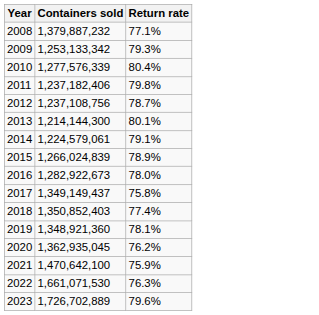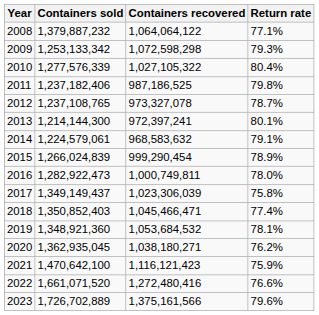 <table class="wikitable sortable">
 <tr>
 <th>Year</th>
 <th>Containers sold</th>
+<th>Containers recovered</th>
 <th>Return rate</th>
 </tr>
 <tr>
 <td>2008</td>
 <td>1,379,887,232</td>
+<td>1,064,064,122</td>
 <td>77.1%</td>
 </tr>
 <tr>
 <td>2009</td>
 <td>1,253,133,342</td>
+<td>1,072,598,298</td>
 <td>79.3%</td>
 </tr>
 <tr>
 <td>2010</td>
 <td>1,277,576,339</td>
+<td>1,027,105,322</td>
 <td>80.4%</td>
 </tr>
 <tr>
 <td>2011</td>
 <td>1,237,182,406</td>
+<td>987,186,525</td>
 <td>79.8%</td>
 </tr>
 <tr>
 <td>2012</td>
-<td>1,237,108,756</td>
+<td>1,237,108,765</td>
+<td>973,327,078</td>
 <td>78.7%</td>
 </tr>
 <tr>
 <td>2013</td>
 <td>1,214,144,300</td>
+<td>972,397,241</td>
 <td>80.1%</td>
 </tr>
 <tr>
 <td>2014</td>
 <td>1,224,579,061</td>
+<td>968,583,632</td>
 <td>79.1%</td>
 </tr>
 <tr>
 <td>2015</td>
 <td>1,266,024,839</td>
+<td>999,290,454</td>
 <td>78.9%</td>
 </tr>
 <tr>
 <td>2016</td>
-<td>1,282,922,673</td>
+<td>1,282,922,473</td>
+<td>1,000,749,811</td>
 <td>78.0%</td>
 </tr>
 <tr>
 <td>2017</td>
 <td>1,349,149,437</td>
+<td>1,023,306,039</td>
 <td>75.8%</td>
 </tr>
 <tr>
 <td>2018</td>
 <td>1,350,852,403</td>
+<td>1,045,466,471</td>
 <td>77.4%</td>
 </tr>
 <tr>
 <td>2019</td>
 <td>1,348,921,360</td>
+<td>1,053,684,532</td>
 <td>78.1%</td>
 </tr>
 <tr>
 <td>2020</td>
 <td>1,362,935,045</td>
+<td>1,038,180,271</td>
 <td>76.2%</td>
 </tr>
 <tr>
 <td>2021</td>
 <td>1,470,642,100</td>
+<td>1,116,121,423</td>
 <td>75.9%</td>
 </tr>
 <tr>
 <td>2022</td>
-<td>1,661,071,530</td>
-<td>76.3%</td>
+<td>1,661,071,520</td>
+<td>1,272,480,416</td>
+<td>76.6%</td>
 </tr>
 <tr>
 <td>2023</td>
 <td>1,726,702,889</td>
+<td>1,375,161,566</td>
 <td>79.6%</td>
 </tr>
 </table>
